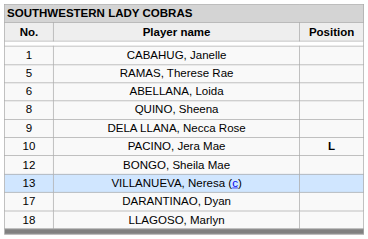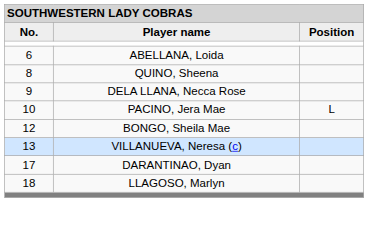 <table class='wikitable mw-collapsible mw-collapsed' style='text-align: center; width: 500px; border: none;'>
 <tr>
 <th style="background:#D4D4D4; text-align:left;" colspan=3> SOUTHWESTERN LADY COBRAS</th>
 </tr>
 <tr style="background:#EEEEEE; font-weight:bold;">
 <td width=10%>No.</td>
 <td width=50%>Player name</td>
 <td width=10%>Position</td>
 </tr>
 <tr style="background:#FFFFFF;">
 <td colspan=3 align=center></td>
-</tr>
-<tr>
-<td align=center>1</td>
-<td>CABAHUG, Janelle</td>
-<td align=center></td>
-</tr>
-<tr>
-<td align=center>5</td>
-<td>RAMAS, Therese Rae</td>
-<td align=center></td>
 </tr>
 <tr>
 <td align=center>6</td>
 <td>ABELLANA, Loida</td>
 <td align=center></td>
 </tr>
 <tr>
 <td align=center>8</td>
 <td>QUINO, Sheena</td>
 <td align=center></td>
 </tr>
 <tr>
 <td align=center>9</td>
 <td>DELA LLANA, Necca Rose</td>
 <td align=center></td>
 </tr>
 <tr>
 <td align=center>10</td>
 <td>PACINO, Jera Mae</td>
-<td align=center><strong>L</strong></td>
+<td align=center>L</td>
 </tr>
 <tr>
 <td align=center>12</td>
 <td>BONGO, Sheila Mae</td>
 <td align=center></td>
 </tr>
 <tr bgcolor=#D0E6FF>
 <td align=center>13</td>
 <td>VILLANUEVA, Neresa (<a href='#'>c</a>)</td>
 <td align=center></td>
 </tr>
 <tr>
 <td align=center>17</td>
 <td>DARANTINAO, Dyan</td>
 <td align=center></td>
 </tr>
 <tr>
 <td align=center>18</td>
 <td>LLAGOSO, Marlyn</td>
 <td align=center></td>
 </tr>
 <tr>
 <th style="background:gray;" colspan=3></th>
 </tr>
 <tr>
 </tr>
 </table>
